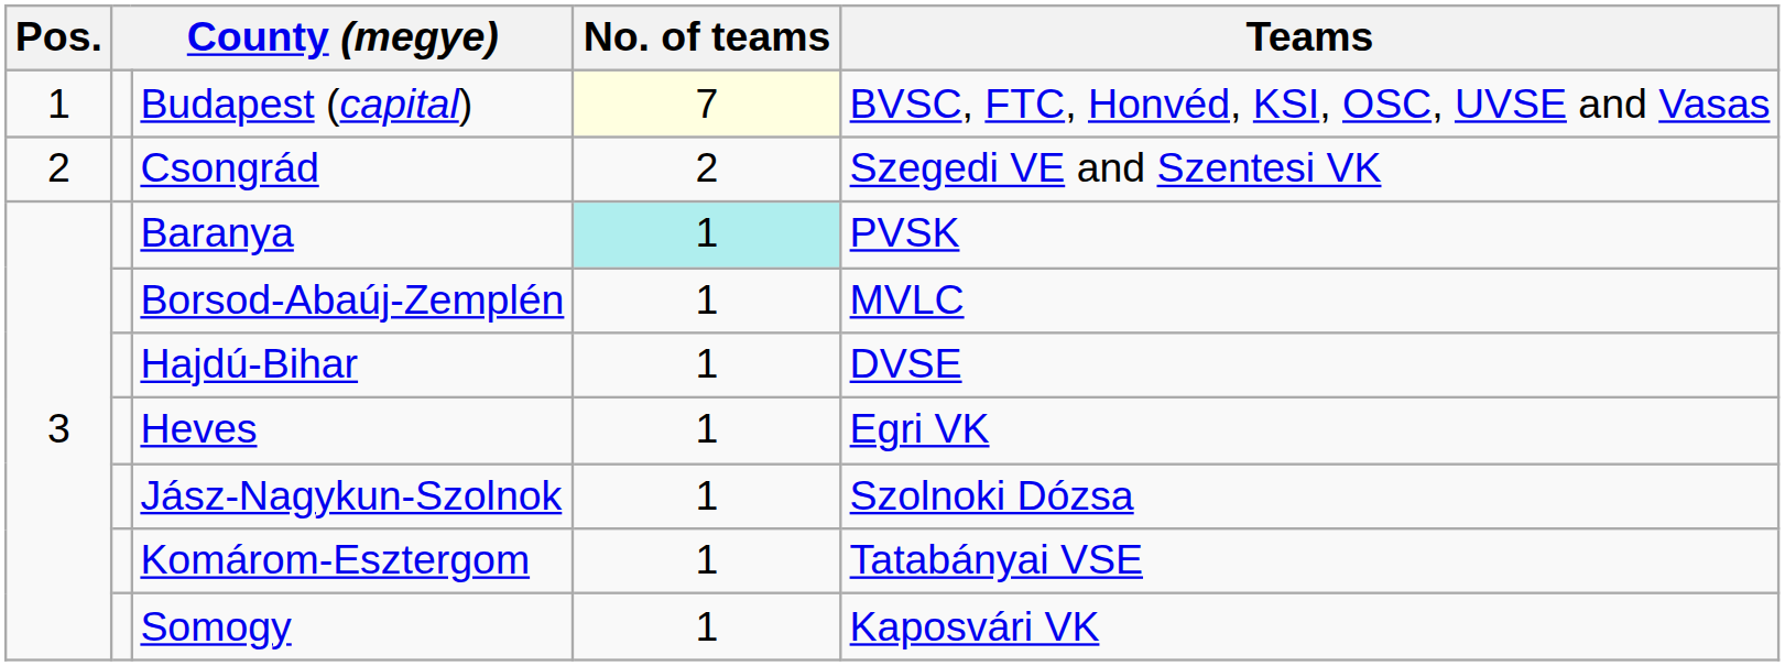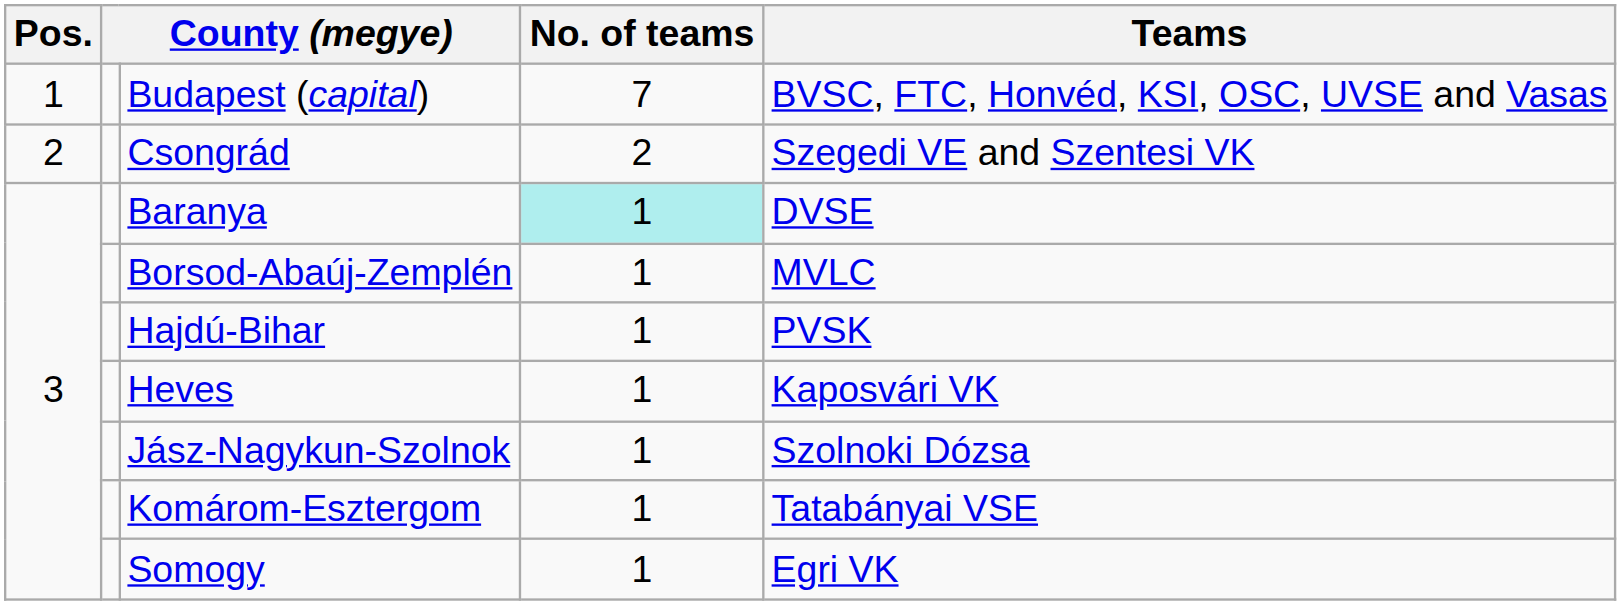 <table class="wikitable">
 <tr>
 <th>Pos.</th>
 <th colspan=2><a href='#'>County</a> <em>(megye)</em></th>
 <th>No. of teams</th>
 <th>Teams</th>
 </tr>
 <tr>
 <td align="center">1</td>
 <td align=center></td>
 <td><a href='#'>Budapest</a> (<em><a href='#'>capital</a></em>)</td>
-<td align="center" style="background: lightyellow;">7</td>
+<td align="center">7</td>
 <td><a href='#'>BVSC</a>, <a href='#'>FTC</a>, <a href='#'>Honvéd</a>, <a href='#'>KSI</a>, <a href='#'>OSC</a>, <a href='#'>UVSE</a> and <a href='#'>Vasas</a></td>
 </tr>
 <tr>
 <td align="center">2</td>
 <td align=center></td>
 <td><a href='#'>Csongrád</a></td>
 <td align="center">2</td>
 <td><a href='#'>Szegedi VE</a> and <a href='#'>Szentesi VK</a></td>
 </tr>
 <tr>
 <td rowspan="7" align="center">3</td>
 <td align=center></td>
 <td><a href='#'>Baranya</a></td>
 <td align="center" style="background: paleturquoise;">1</td>
-<td><a href='#'>PVSK</a></td>
+<td><a href='#'>DVSE</a></td>
 </tr>
 <tr>
 <td align=center></td>
 <td><a href='#'>Borsod-Abaúj-Zemplén</a></td>
 <td align="center">1</td>
 <td><a href='#'>MVLC</a></td>
 </tr>
 <tr>
 <td align=center></td>
 <td><a href='#'>Hajdú-Bihar</a></td>
 <td align="center">1</td>
-<td><a href='#'>DVSE</a></td>
+<td><a href='#'>PVSK</a></td>
 </tr>
 <tr>
 <td align=center></td>
 <td><a href='#'>Heves</a></td>
 <td align="center">1</td>
-<td><a href='#'>Egri VK</a></td>
+<td><a href='#'>Kaposvári VK</a></td>
 </tr>
 <tr>
 <td align=center></td>
 <td><a href='#'>Jász-Nagykun-Szolnok</a></td>
 <td align="center">1</td>
 <td><a href='#'>Szolnoki Dózsa</a></td>
 </tr>
 <tr>
 <td align=center></td>
 <td><a href='#'>Komárom-Esztergom</a></td>
 <td align="center">1</td>
 <td><a href='#'>Tatabányai VSE</a></td>
 </tr>
 <tr>
 <td align=center></td>
 <td><a href='#'>Somogy</a></td>
 <td align="center">1</td>
-<td><a href='#'>Kaposvári VK</a></td>
+<td><a href='#'>Egri VK</a></td>
 </tr>
 </table>
